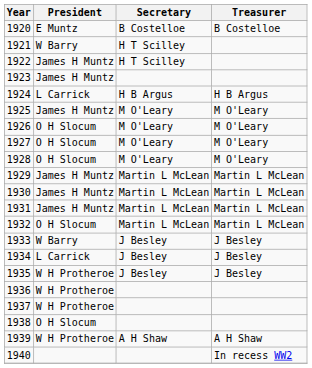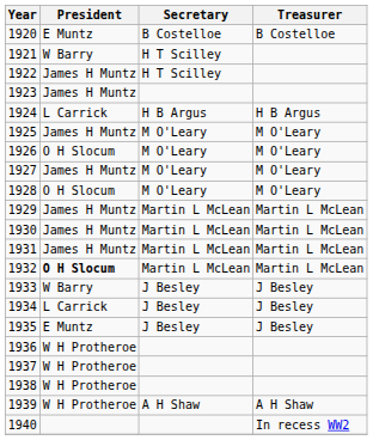 <table class="wikitable sortable">
 <tr>
 <th>Year</th>
 <th>President</th>
 <th>Secretary</th>
 <th>Treasurer</th>
 </tr>
 <tr>
 <td>1920</td>
 <td>E Muntz</td>
 <td>B Costelloe</td>
 <td>B Costelloe</td>
 </tr>
 <tr>
 <td>1921</td>
 <td>W Barry</td>
 <td>H T Scilley</td>
 <td></td>
 </tr>
 <tr>
 <td>1922</td>
 <td>James H Muntz</td>
 <td>H T Scilley</td>
 <td></td>
 </tr>
 <tr>
 <td>1923</td>
 <td>James H Muntz</td>
 <td></td>
 <td></td>
 </tr>
 <tr>
 <td>1924</td>
 <td>L Carrick</td>
 <td>H B Argus</td>
 <td>H B Argus</td>
 </tr>
 <tr>
 <td>1925</td>
 <td>James H Muntz</td>
 <td>M O'Leary</td>
 <td>M O'Leary</td>
 </tr>
 <tr>
 <td>1926</td>
 <td>O H Slocum</td>
 <td>M O'Leary</td>
 <td>M O'Leary</td>
 </tr>
 <tr>
 <td>1927</td>
-<td>O H Slocum</td>
+<td>James H Muntz</td>
 <td>M O'Leary</td>
 <td>M O'Leary</td>
 </tr>
 <tr>
 <td>1928</td>
 <td>O H Slocum</td>
 <td>M O'Leary</td>
 <td>M O'Leary</td>
 </tr>
 <tr>
 <td>1929</td>
 <td>James H Muntz</td>
 <td>Martin L McLean</td>
 <td>Martin L McLean</td>
 </tr>
 <tr>
 <td>1930</td>
 <td>James H Muntz</td>
 <td>Martin L McLean</td>
 <td>Martin L McLean</td>
 </tr>
 <tr>
 <td>1931</td>
 <td>James H Muntz</td>
 <td>Martin L McLean</td>
 <td>Martin L McLean</td>
 </tr>
 <tr>
 <td>1932</td>
-<td>O H Slocum</td>
+<td><strong>O H Slocum</strong></td>
 <td>Martin L McLean</td>
 <td>Martin L McLean</td>
 </tr>
 <tr>
 <td>1933</td>
 <td>W Barry</td>
 <td>J Besley</td>
 <td>J Besley</td>
 </tr>
 <tr>
 <td>1934</td>
 <td>L Carrick</td>
 <td>J Besley</td>
 <td>J Besley</td>
 </tr>
 <tr>
 <td>1935</td>
-<td>W H Protheroe</td>
+<td>E Muntz</td>
 <td>J Besley</td>
 <td>J Besley</td>
 </tr>
 <tr>
 <td>1936</td>
 <td>W H Protheroe</td>
 <td></td>
 <td></td>
 </tr>
 <tr>
 <td>1937</td>
 <td>W H Protheroe</td>
 <td></td>
 <td></td>
 </tr>
 <tr>
 <td>1938</td>
-<td>O H Slocum</td>
+<td>W H Protheroe</td>
 <td></td>
 <td></td>
 </tr>
 <tr>
 <td>1939</td>
 <td>W H Protheroe</td>
 <td>A H Shaw</td>
 <td>A H Shaw</td>
 </tr>
 <tr>
 <td>1940</td>
 <td></td>
 <td></td>
 <td>In recess <a href='#'>WW2</a></td>
 </tr>
 <tr>
 </tr>
 </table>
